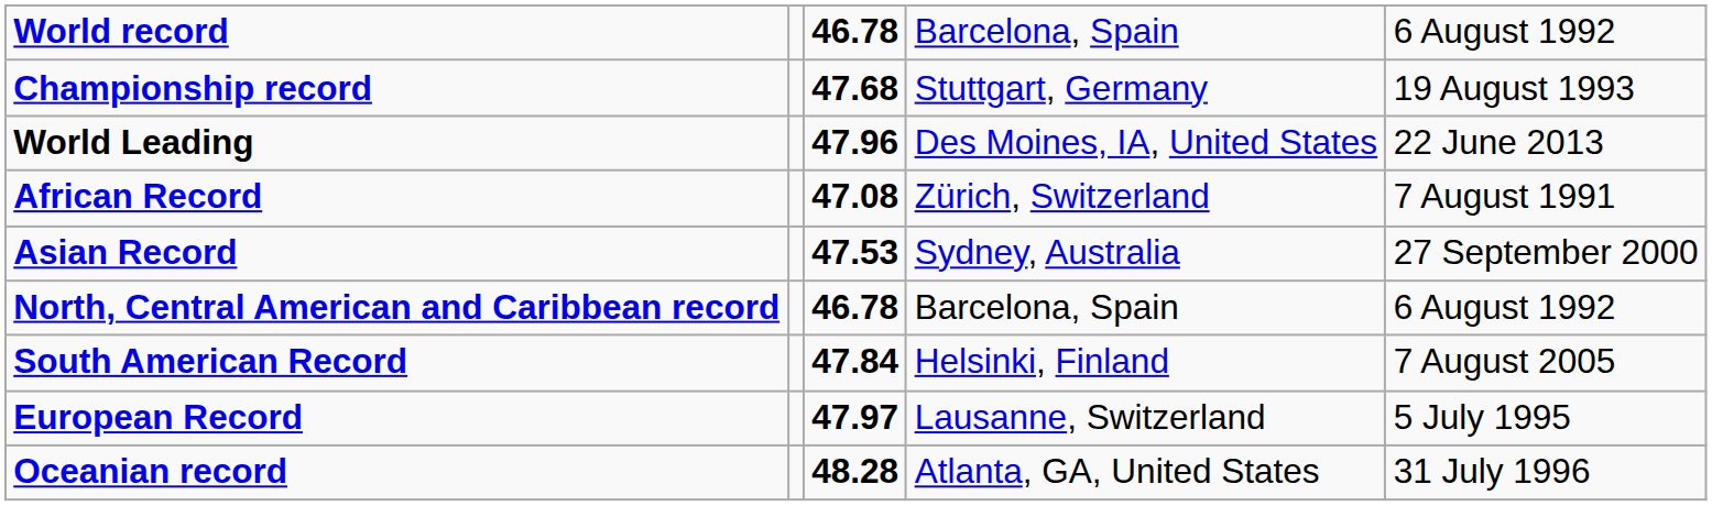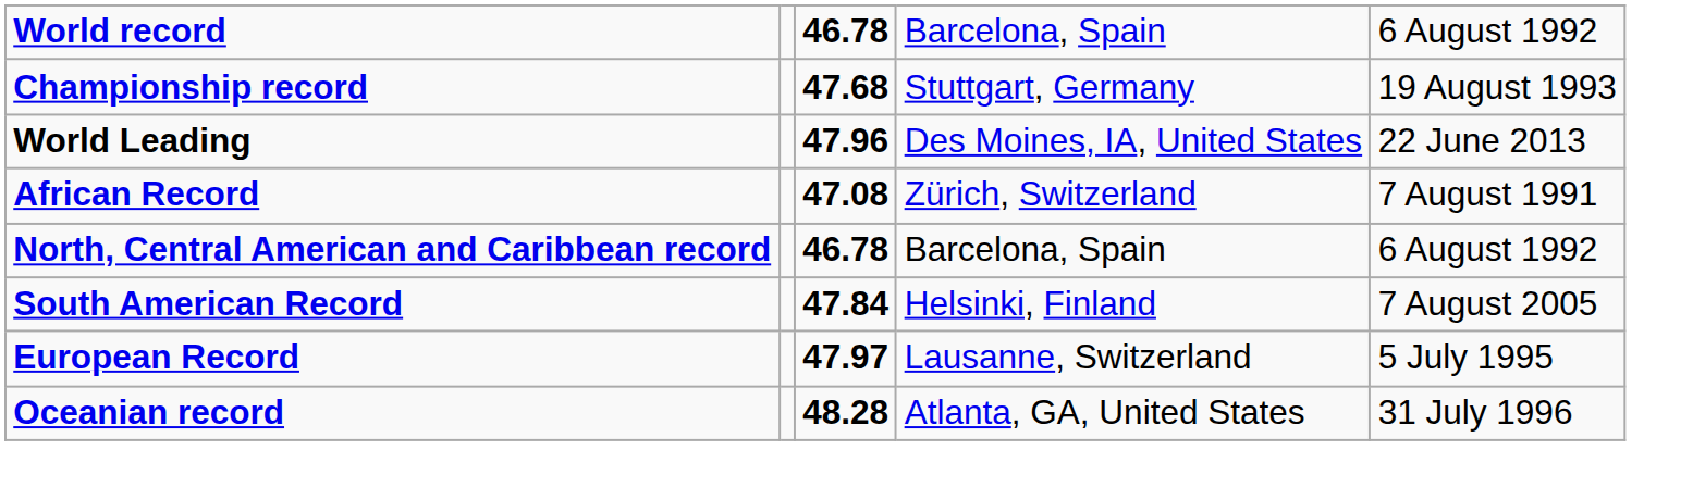 <table class="wikitable">
 <tr>
 <td><strong><a href='#'>World record</a></strong></td>
 <td></td>
 <td><strong>46.78</strong></td>
 <td> <a href='#'>Barcelona</a>, <a href='#'>Spain</a></td>
 <td>6 August 1992</td>
 </tr>
 <tr>
 <td><strong><a href='#'>Championship record</a></strong></td>
 <td></td>
 <td><strong>47.68</strong></td>
 <td> <a href='#'>Stuttgart</a>, <a href='#'>Germany</a></td>
 <td>19 August 1993</td>
 </tr>
 <tr>
 <td><strong>World Leading</strong></td>
 <td></td>
 <td><strong>47.96</strong></td>
 <td> <a href='#'>Des Moines, IA</a>, <a href='#'>United States</a></td>
 <td>22 June 2013</td>
 </tr>
 <tr>
 <td><strong><a href='#'>African Record</a></strong></td>
 <td></td>
 <td><strong>47.08</strong></td>
 <td> <a href='#'>Zürich</a>, <a href='#'>Switzerland</a></td>
 <td>7 August 1991</td>
 </tr>
 <tr>
-<td><strong><a href='#'>Asian Record</a></strong></td>
-<td></td>
-<td><strong>47.53</strong></td>
-<td> <a href='#'>Sydney</a>, <a href='#'>Australia</a></td>
-<td>27 September 2000</td>
-</tr>
-<tr>
 <td><strong><a href='#'>North, Central American and Caribbean record</a></strong></td>
 <td></td>
 <td><strong>46.78</strong></td>
 <td> Barcelona, Spain</td>
 <td>6 August 1992</td>
 </tr>
 <tr>
 <td><strong><a href='#'>South American Record</a></strong></td>
 <td></td>
 <td><strong>47.84</strong></td>
 <td> <a href='#'>Helsinki</a>, <a href='#'>Finland</a></td>
 <td>7 August 2005</td>
 </tr>
 <tr>
 <td><strong><a href='#'>European Record</a></strong></td>
 <td></td>
 <td><strong>47.97</strong></td>
 <td> <a href='#'>Lausanne</a>, Switzerland</td>
 <td>5 July 1995</td>
 </tr>
 <tr>
 <td><strong><a href='#'>Oceanian record</a></strong></td>
 <td></td>
 <td><strong>48.28</strong></td>
 <td> <a href='#'>Atlanta</a>, GA, United States</td>
 <td>31 July 1996</td>
 </tr>
 </table>
